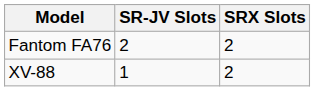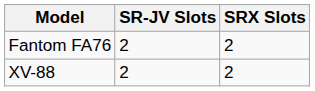 <table class="wikitable sortable">
 <tr>
 <th>Model</th>
 <th>SR-JV Slots</th>
 <th>SRX Slots</th>
 </tr>
 <tr>
 <td>Fantom FA76</td>
 <td>2</td>
 <td>2</td>
 </tr>
 <tr>
 <td>XV-88</td>
-<td>1</td>
+<td>2</td>
 <td>2</td>
 </tr>
 </table>
